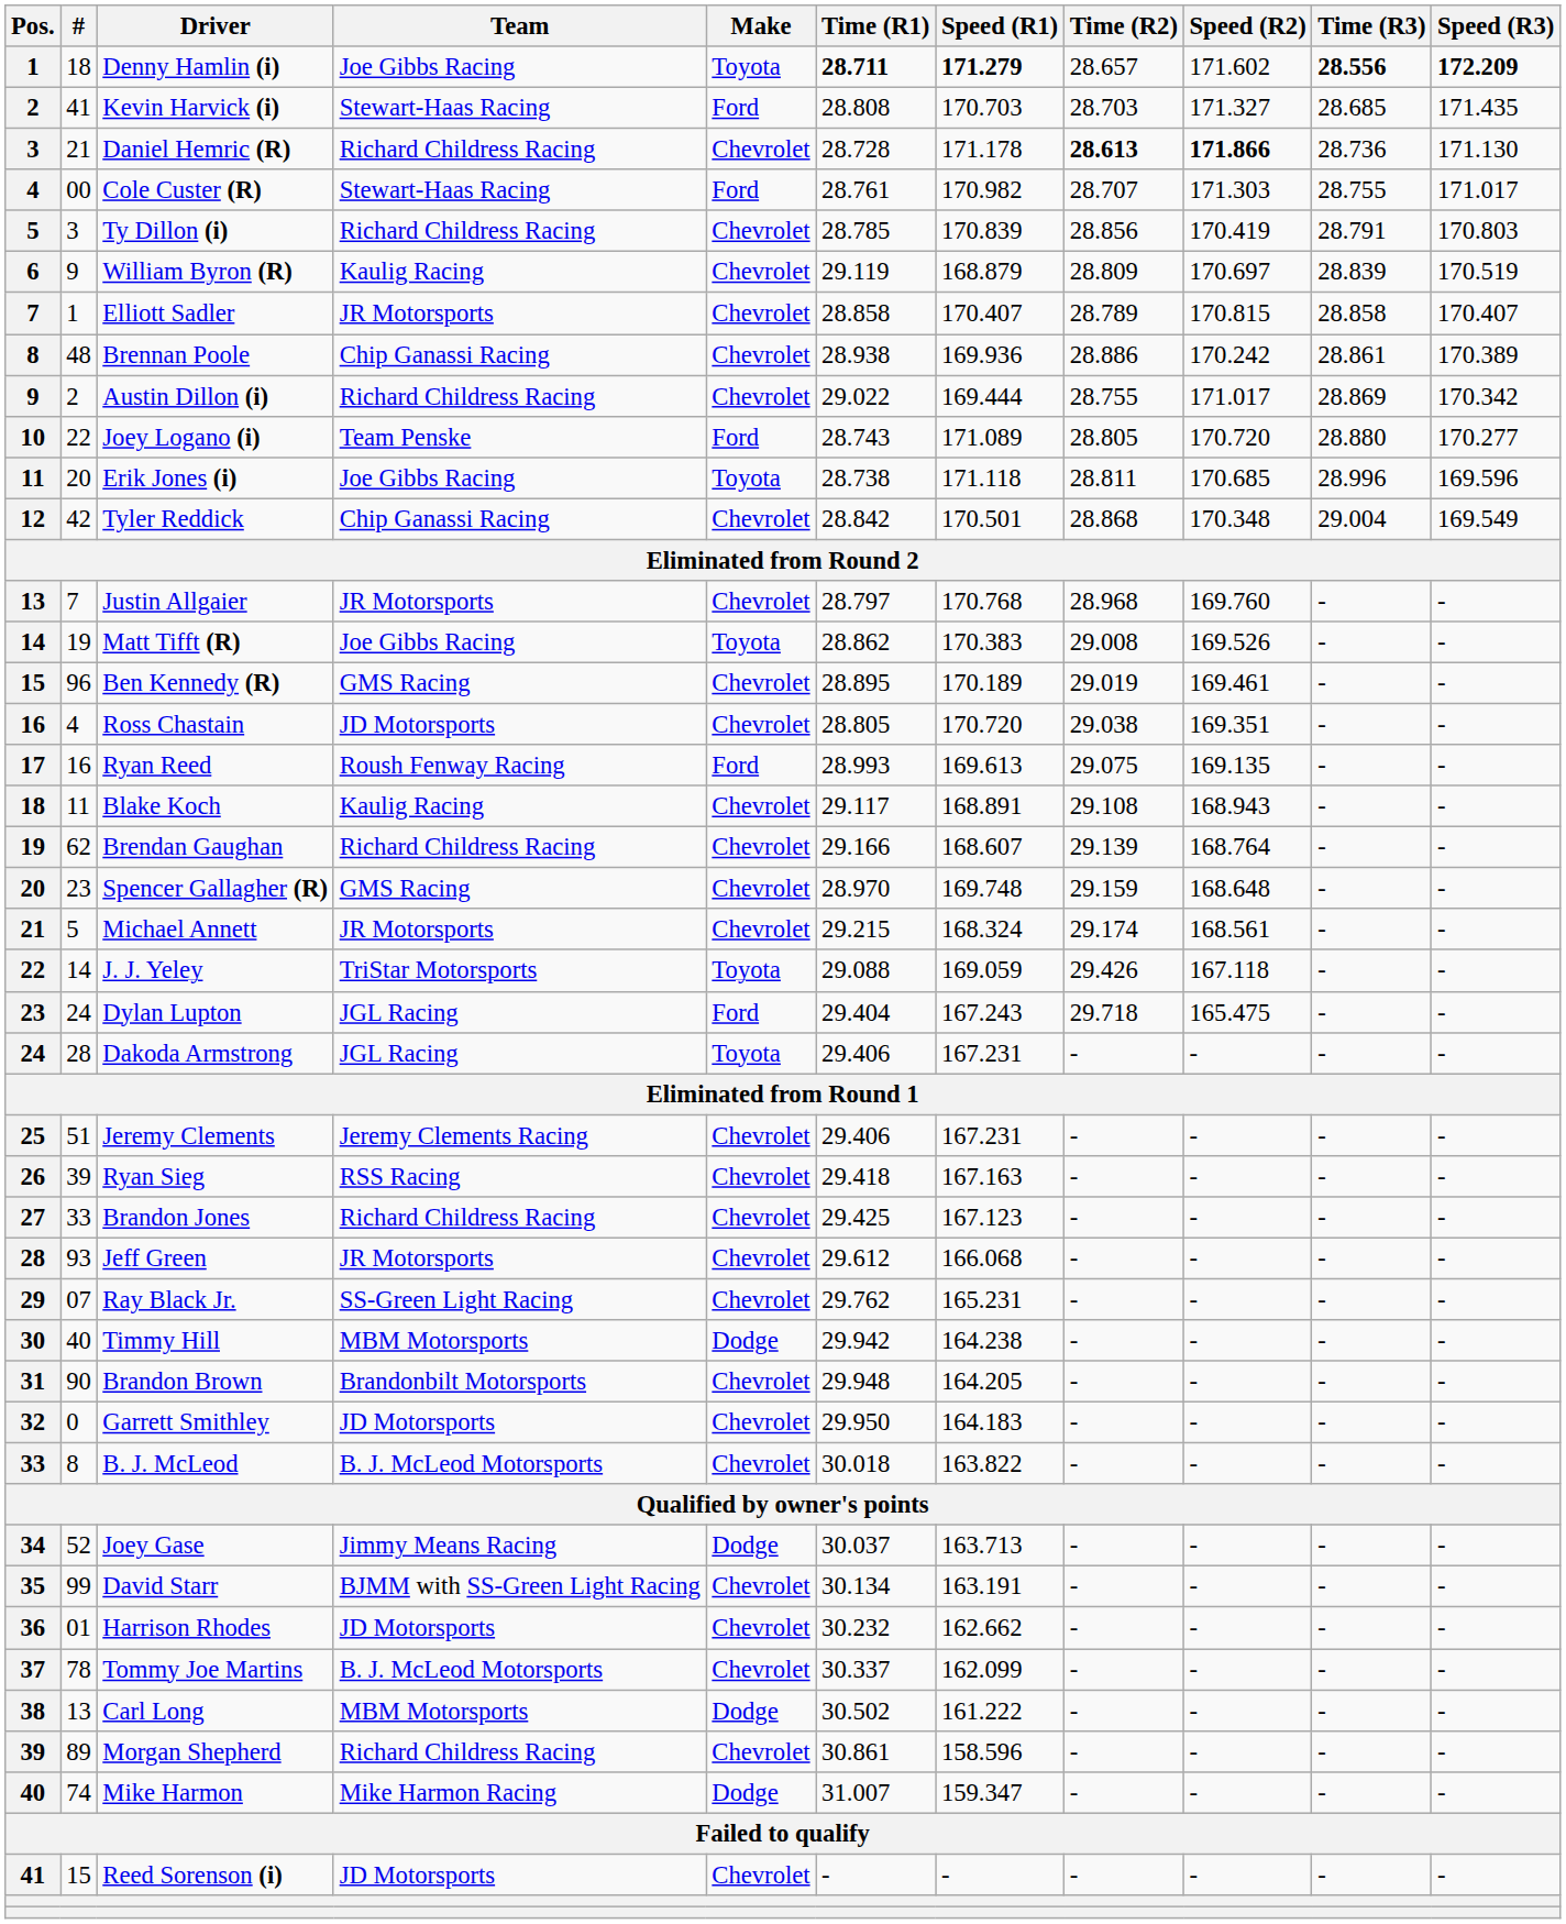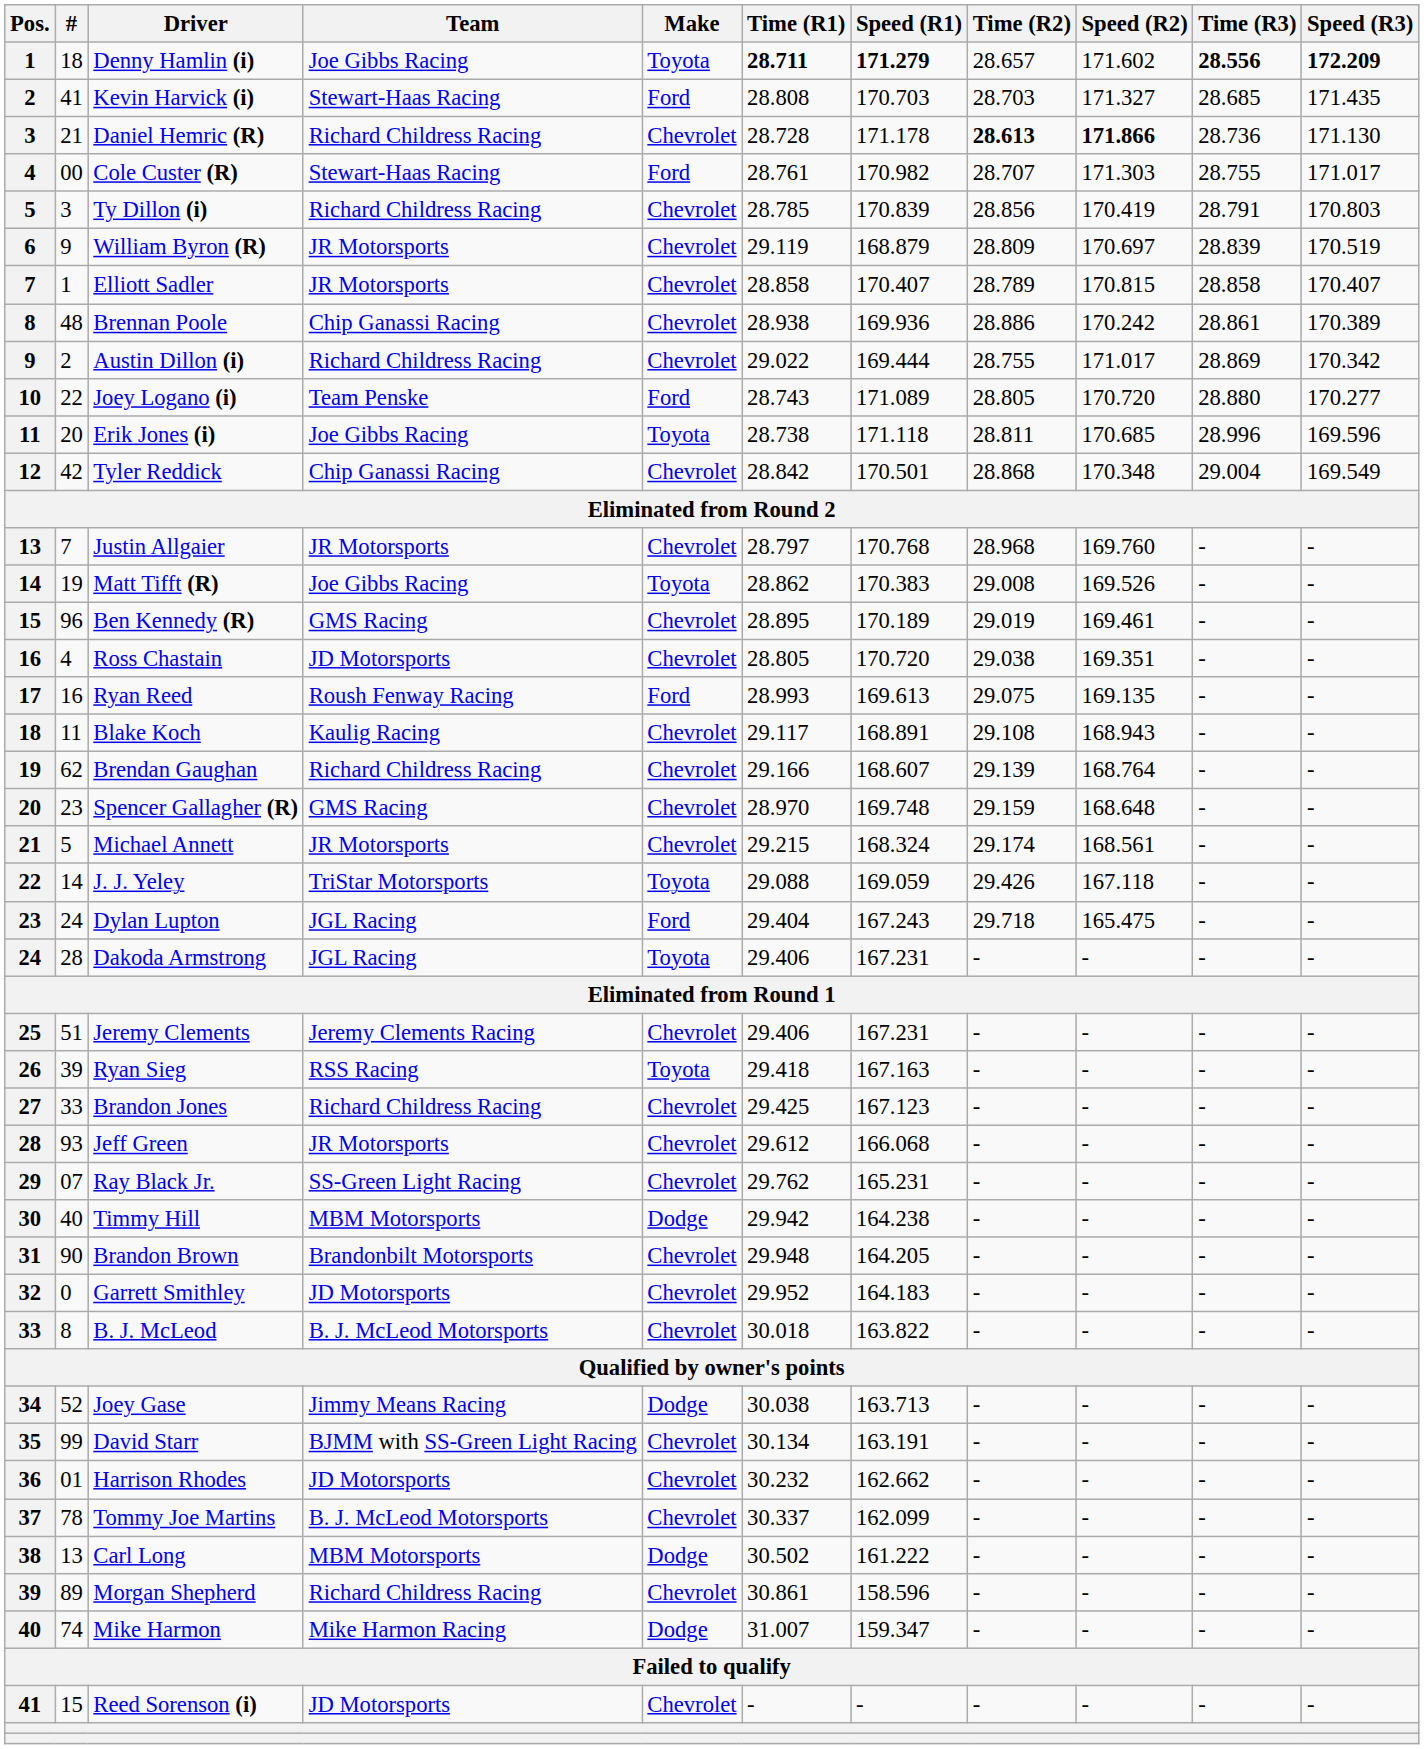 <table class="wikitable" style="font-size:95%">
 <tr>
 <th>Pos.</th>
 <th>#</th>
 <th>Driver</th>
 <th>Team</th>
 <th>Make</th>
 <th>Time (R1)</th>
 <th>Speed (R1)</th>
 <th>Time (R2)</th>
 <th>Speed (R2)</th>
 <th>Time (R3)</th>
 <th>Speed (R3)</th>
 </tr>
 <tr>
 <th>1</th>
 <td>18</td>
 <td><a href='#'>Denny Hamlin</a> <strong>(i)</strong></td>
 <td><a href='#'>Joe Gibbs Racing</a></td>
 <td><a href='#'>Toyota</a></td>
 <td><strong>28.711</strong></td>
 <td><strong>171.279</strong></td>
 <td>28.657</td>
 <td>171.602</td>
 <td><strong>28.556</strong></td>
 <td><strong>172.209</strong></td>
 </tr>
 <tr>
 <th>2</th>
 <td>41</td>
 <td><a href='#'>Kevin Harvick</a> <strong>(i)</strong></td>
 <td><a href='#'>Stewart-Haas Racing</a></td>
 <td><a href='#'>Ford</a></td>
 <td>28.808</td>
 <td>170.703</td>
 <td>28.703</td>
 <td>171.327</td>
 <td>28.685</td>
 <td>171.435</td>
 </tr>
 <tr>
 <th>3</th>
 <td>21</td>
 <td><a href='#'>Daniel Hemric</a> <strong>(R)</strong></td>
 <td><a href='#'>Richard Childress Racing</a></td>
 <td><a href='#'>Chevrolet</a></td>
 <td>28.728</td>
 <td>171.178</td>
 <td><strong>28.613</strong></td>
 <td><strong>171.866</strong></td>
 <td>28.736</td>
 <td>171.130</td>
 </tr>
 <tr>
 <th>4</th>
 <td>00</td>
 <td><a href='#'>Cole Custer</a> <strong>(R)</strong></td>
 <td><a href='#'>Stewart-Haas Racing</a></td>
 <td><a href='#'>Ford</a></td>
 <td>28.761</td>
 <td>170.982</td>
 <td>28.707</td>
 <td>171.303</td>
 <td>28.755</td>
 <td>171.017</td>
 </tr>
 <tr>
 <th>5</th>
 <td>3</td>
 <td><a href='#'>Ty Dillon</a> <strong>(i)</strong></td>
 <td><a href='#'>Richard Childress Racing</a></td>
 <td><a href='#'>Chevrolet</a></td>
 <td>28.785</td>
 <td>170.839</td>
 <td>28.856</td>
 <td>170.419</td>
 <td>28.791</td>
 <td>170.803</td>
 </tr>
 <tr>
 <th>6</th>
 <td>9</td>
 <td><a href='#'>William Byron</a> <strong>(R)</strong></td>
-<td><a href='#'>Kaulig Racing</a></td>
+<td><a href='#'>JR Motorsports</a></td>
 <td><a href='#'>Chevrolet</a></td>
 <td>29.119</td>
 <td>168.879</td>
 <td>28.809</td>
 <td>170.697</td>
 <td>28.839</td>
 <td>170.519</td>
 </tr>
 <tr>
 <th>7</th>
 <td>1</td>
 <td><a href='#'>Elliott Sadler</a></td>
 <td><a href='#'>JR Motorsports</a></td>
 <td><a href='#'>Chevrolet</a></td>
 <td>28.858</td>
 <td>170.407</td>
 <td>28.789</td>
 <td>170.815</td>
 <td>28.858</td>
 <td>170.407</td>
 </tr>
 <tr>
 <th>8</th>
 <td>48</td>
 <td><a href='#'>Brennan Poole</a></td>
 <td><a href='#'>Chip Ganassi Racing</a></td>
 <td><a href='#'>Chevrolet</a></td>
 <td>28.938</td>
 <td>169.936</td>
 <td>28.886</td>
 <td>170.242</td>
 <td>28.861</td>
 <td>170.389</td>
 </tr>
 <tr>
 <th>9</th>
 <td>2</td>
 <td><a href='#'>Austin Dillon</a> <strong>(i)</strong></td>
 <td><a href='#'>Richard Childress Racing</a></td>
 <td><a href='#'>Chevrolet</a></td>
 <td>29.022</td>
 <td>169.444</td>
 <td>28.755</td>
 <td>171.017</td>
 <td>28.869</td>
 <td>170.342</td>
 </tr>
 <tr>
 <th>10</th>
 <td>22</td>
 <td><a href='#'>Joey Logano</a> <strong>(i)</strong></td>
 <td><a href='#'>Team Penske</a></td>
 <td><a href='#'>Ford</a></td>
 <td>28.743</td>
 <td>171.089</td>
 <td>28.805</td>
 <td>170.720</td>
 <td>28.880</td>
 <td>170.277</td>
 </tr>
 <tr>
 <th>11</th>
 <td>20</td>
 <td><a href='#'>Erik Jones</a> <strong>(i)</strong></td>
 <td><a href='#'>Joe Gibbs Racing</a></td>
 <td><a href='#'>Toyota</a></td>
 <td>28.738</td>
 <td>171.118</td>
 <td>28.811</td>
 <td>170.685</td>
 <td>28.996</td>
 <td>169.596</td>
 </tr>
 <tr>
 <th>12</th>
 <td>42</td>
 <td><a href='#'>Tyler Reddick</a></td>
 <td><a href='#'>Chip Ganassi Racing</a></td>
 <td><a href='#'>Chevrolet</a></td>
 <td>28.842</td>
 <td>170.501</td>
 <td>28.868</td>
 <td>170.348</td>
 <td>29.004</td>
 <td>169.549</td>
 </tr>
 <tr>
 <th colspan="11">Eliminated from Round 2</th>
 </tr>
 <tr>
 <th>13</th>
 <td>7</td>
 <td><a href='#'>Justin Allgaier</a></td>
 <td><a href='#'>JR Motorsports</a></td>
 <td><a href='#'>Chevrolet</a></td>
 <td>28.797</td>
 <td>170.768</td>
 <td>28.968</td>
 <td>169.760</td>
 <td>-</td>
 <td>-</td>
 </tr>
 <tr>
 <th>14</th>
 <td>19</td>
 <td><a href='#'>Matt Tifft</a> <strong>(R)</strong></td>
 <td><a href='#'>Joe Gibbs Racing</a></td>
 <td><a href='#'>Toyota</a></td>
 <td>28.862</td>
 <td>170.383</td>
 <td>29.008</td>
 <td>169.526</td>
 <td>-</td>
 <td>-</td>
 </tr>
 <tr>
 <th>15</th>
 <td>96</td>
 <td><a href='#'>Ben Kennedy</a> <strong>(R)</strong></td>
 <td><a href='#'>GMS Racing</a></td>
 <td><a href='#'>Chevrolet</a></td>
 <td>28.895</td>
 <td>170.189</td>
 <td>29.019</td>
 <td>169.461</td>
 <td>-</td>
 <td>-</td>
 </tr>
 <tr>
 <th>16</th>
 <td>4</td>
 <td><a href='#'>Ross Chastain</a></td>
 <td><a href='#'>JD Motorsports</a></td>
 <td><a href='#'>Chevrolet</a></td>
 <td>28.805</td>
 <td>170.720</td>
 <td>29.038</td>
 <td>169.351</td>
 <td>-</td>
 <td>-</td>
 </tr>
 <tr>
 <th>17</th>
 <td>16</td>
 <td><a href='#'>Ryan Reed</a></td>
 <td><a href='#'>Roush Fenway Racing</a></td>
 <td><a href='#'>Ford</a></td>
 <td>28.993</td>
 <td>169.613</td>
 <td>29.075</td>
 <td>169.135</td>
 <td>-</td>
 <td>-</td>
 </tr>
 <tr>
 <th>18</th>
 <td>11</td>
 <td><a href='#'>Blake Koch</a></td>
 <td><a href='#'>Kaulig Racing</a></td>
 <td><a href='#'>Chevrolet</a></td>
 <td>29.117</td>
 <td>168.891</td>
 <td>29.108</td>
 <td>168.943</td>
 <td>-</td>
 <td>-</td>
 </tr>
 <tr>
 <th>19</th>
 <td>62</td>
 <td><a href='#'>Brendan Gaughan</a></td>
 <td><a href='#'>Richard Childress Racing</a></td>
 <td><a href='#'>Chevrolet</a></td>
 <td>29.166</td>
 <td>168.607</td>
 <td>29.139</td>
 <td>168.764</td>
 <td>-</td>
 <td>-</td>
 </tr>
 <tr>
 <th>20</th>
 <td>23</td>
 <td><a href='#'>Spencer Gallagher</a> <strong>(R)</strong></td>
 <td><a href='#'>GMS Racing</a></td>
 <td><a href='#'>Chevrolet</a></td>
 <td>28.970</td>
 <td>169.748</td>
 <td>29.159</td>
 <td>168.648</td>
 <td>-</td>
 <td>-</td>
 </tr>
 <tr>
 <th>21</th>
 <td>5</td>
 <td><a href='#'>Michael Annett</a></td>
 <td><a href='#'>JR Motorsports</a></td>
 <td><a href='#'>Chevrolet</a></td>
 <td>29.215</td>
 <td>168.324</td>
 <td>29.174</td>
 <td>168.561</td>
 <td>-</td>
 <td>-</td>
 </tr>
 <tr>
 <th>22</th>
 <td>14</td>
 <td><a href='#'>J. J. Yeley</a></td>
 <td><a href='#'>TriStar Motorsports</a></td>
 <td><a href='#'>Toyota</a></td>
 <td>29.088</td>
 <td>169.059</td>
 <td>29.426</td>
 <td>167.118</td>
 <td>-</td>
 <td>-</td>
 </tr>
 <tr>
 <th>23</th>
 <td>24</td>
 <td><a href='#'>Dylan Lupton</a></td>
 <td><a href='#'>JGL Racing</a></td>
 <td><a href='#'>Ford</a></td>
 <td>29.404</td>
 <td>167.243</td>
 <td>29.718</td>
 <td>165.475</td>
 <td>-</td>
 <td>-</td>
 </tr>
 <tr>
 <th>24</th>
 <td>28</td>
 <td><a href='#'>Dakoda Armstrong</a></td>
 <td><a href='#'>JGL Racing</a></td>
 <td><a href='#'>Toyota</a></td>
 <td>29.406</td>
 <td>167.231</td>
 <td>-</td>
 <td>-</td>
 <td>-</td>
 <td>-</td>
 </tr>
 <tr>
 <th colspan="11">Eliminated from Round 1</th>
 </tr>
 <tr>
 <th>25</th>
 <td>51</td>
 <td><a href='#'>Jeremy Clements</a></td>
 <td><a href='#'>Jeremy Clements Racing</a></td>
 <td><a href='#'>Chevrolet</a></td>
 <td>29.406</td>
 <td>167.231</td>
 <td>-</td>
 <td>-</td>
 <td>-</td>
 <td>-</td>
 </tr>
 <tr>
 <th>26</th>
 <td>39</td>
 <td><a href='#'>Ryan Sieg</a></td>
 <td><a href='#'>RSS Racing</a></td>
-<td><a href='#'>Chevrolet</a></td>
+<td><a href='#'>Toyota</a></td>
 <td>29.418</td>
 <td>167.163</td>
 <td>-</td>
 <td>-</td>
 <td>-</td>
 <td>-</td>
 </tr>
 <tr>
 <th>27</th>
 <td>33</td>
 <td><a href='#'>Brandon Jones</a></td>
 <td><a href='#'>Richard Childress Racing</a></td>
 <td><a href='#'>Chevrolet</a></td>
 <td>29.425</td>
 <td>167.123</td>
 <td>-</td>
 <td>-</td>
 <td>-</td>
 <td>-</td>
 </tr>
 <tr>
 <th>28</th>
 <td>93</td>
 <td><a href='#'>Jeff Green</a></td>
 <td><a href='#'>JR Motorsports</a></td>
 <td><a href='#'>Chevrolet</a></td>
 <td>29.612</td>
 <td>166.068</td>
 <td>-</td>
 <td>-</td>
 <td>-</td>
 <td>-</td>
 </tr>
 <tr>
 <th>29</th>
 <td>07</td>
 <td><a href='#'>Ray Black Jr.</a></td>
 <td><a href='#'>SS-Green Light Racing</a></td>
 <td><a href='#'>Chevrolet</a></td>
 <td>29.762</td>
 <td>165.231</td>
 <td>-</td>
 <td>-</td>
 <td>-</td>
 <td>-</td>
 </tr>
 <tr>
 <th>30</th>
 <td>40</td>
 <td><a href='#'>Timmy Hill</a></td>
 <td><a href='#'>MBM Motorsports</a></td>
 <td><a href='#'>Dodge</a></td>
 <td>29.942</td>
 <td>164.238</td>
 <td>-</td>
 <td>-</td>
 <td>-</td>
 <td>-</td>
 </tr>
 <tr>
 <th>31</th>
 <td>90</td>
 <td><a href='#'>Brandon Brown</a></td>
 <td><a href='#'>Brandonbilt Motorsports</a></td>
 <td><a href='#'>Chevrolet</a></td>
 <td>29.948</td>
 <td>164.205</td>
 <td>-</td>
 <td>-</td>
 <td>-</td>
 <td>-</td>
 </tr>
 <tr>
 <th>32</th>
 <td>0</td>
 <td><a href='#'>Garrett Smithley</a></td>
 <td><a href='#'>JD Motorsports</a></td>
 <td><a href='#'>Chevrolet</a></td>
-<td>29.950</td>
+<td>29.952</td>
 <td>164.183</td>
 <td>-</td>
 <td>-</td>
 <td>-</td>
 <td>-</td>
 </tr>
 <tr>
 <th>33</th>
 <td>8</td>
 <td><a href='#'>B. J. McLeod</a></td>
 <td><a href='#'>B. J. McLeod Motorsports</a></td>
 <td><a href='#'>Chevrolet</a></td>
 <td>30.018</td>
 <td>163.822</td>
 <td>-</td>
 <td>-</td>
 <td>-</td>
 <td>-</td>
 </tr>
 <tr>
 <th colspan="11">Qualified by owner's points</th>
 </tr>
 <tr>
 <th>34</th>
 <td>52</td>
 <td><a href='#'>Joey Gase</a></td>
 <td><a href='#'>Jimmy Means Racing</a></td>
 <td><a href='#'>Dodge</a></td>
-<td>30.037</td>
+<td>30.038</td>
 <td>163.713</td>
 <td>-</td>
 <td>-</td>
 <td>-</td>
 <td>-</td>
 </tr>
 <tr>
 <th>35</th>
 <td>99</td>
 <td><a href='#'>David Starr</a></td>
 <td><a href='#'>BJMM</a> with <a href='#'>SS-Green Light Racing</a></td>
 <td><a href='#'>Chevrolet</a></td>
 <td>30.134</td>
 <td>163.191</td>
 <td>-</td>
 <td>-</td>
 <td>-</td>
 <td>-</td>
 </tr>
 <tr>
 <th>36</th>
 <td>01</td>
 <td><a href='#'>Harrison Rhodes</a></td>
 <td><a href='#'>JD Motorsports</a></td>
 <td><a href='#'>Chevrolet</a></td>
 <td>30.232</td>
 <td>162.662</td>
 <td>-</td>
 <td>-</td>
 <td>-</td>
 <td>-</td>
 </tr>
 <tr>
 <th>37</th>
 <td>78</td>
 <td><a href='#'>Tommy Joe Martins</a></td>
 <td><a href='#'>B. J. McLeod Motorsports</a></td>
 <td><a href='#'>Chevrolet</a></td>
 <td>30.337</td>
 <td>162.099</td>
 <td>-</td>
 <td>-</td>
 <td>-</td>
 <td>-</td>
 </tr>
 <tr>
 <th>38</th>
 <td>13</td>
 <td><a href='#'>Carl Long</a></td>
 <td><a href='#'>MBM Motorsports</a></td>
 <td><a href='#'>Dodge</a></td>
 <td>30.502</td>
 <td>161.222</td>
 <td>-</td>
 <td>-</td>
 <td>-</td>
 <td>-</td>
 </tr>
 <tr>
 <th>39</th>
 <td>89</td>
 <td><a href='#'>Morgan Shepherd</a></td>
 <td><a href='#'>Richard Childress Racing</a></td>
 <td><a href='#'>Chevrolet</a></td>
 <td>30.861</td>
 <td>158.596</td>
 <td>-</td>
 <td>-</td>
 <td>-</td>
 <td>-</td>
 </tr>
 <tr>
 <th>40</th>
 <td>74</td>
 <td><a href='#'>Mike Harmon</a></td>
 <td><a href='#'>Mike Harmon Racing</a></td>
 <td><a href='#'>Dodge</a></td>
 <td>31.007</td>
 <td>159.347</td>
 <td>-</td>
 <td>-</td>
 <td>-</td>
 <td>-</td>
 </tr>
 <tr>
 <th colspan="11">Failed to qualify</th>
 </tr>
 <tr>
 <th>41</th>
 <td>15</td>
 <td><a href='#'>Reed Sorenson</a> <strong>(i)</strong></td>
 <td><a href='#'>JD Motorsports</a></td>
 <td><a href='#'>Chevrolet</a></td>
 <td>-</td>
 <td>-</td>
 <td>-</td>
 <td>-</td>
 <td>-</td>
 <td>-</td>
 </tr>
 <tr>
 <th colspan="11"></th>
 </tr>
 <tr>
 <th colspan="11"></th>
 </tr>
 </table>
